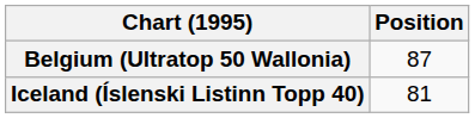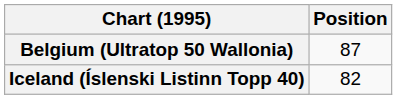 <table class="wikitable plainrowheaders" style="text-align:center">
 <tr>
 <th>Chart (1995)</th>
 <th>Position</th>
 </tr>
 <tr>
 <th scope="row">Belgium (Ultratop 50 Wallonia)</th>
 <td>87</td>
 </tr>
 <tr>
 <th scope="row">Iceland (Íslenski Listinn Topp 40)</th>
-<td>81</td>
+<td>82</td>
 </tr>
 </table>
